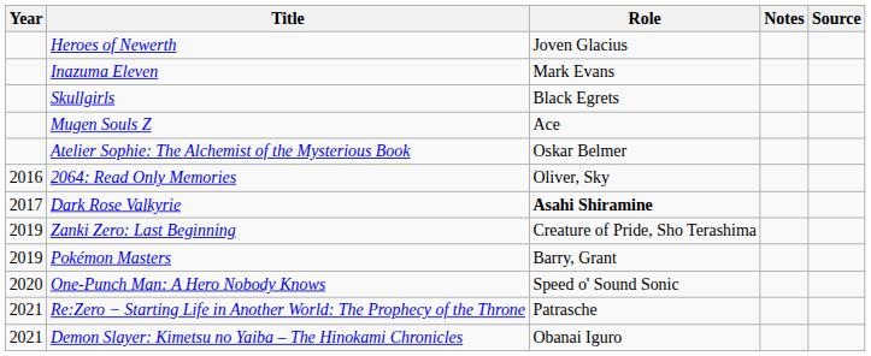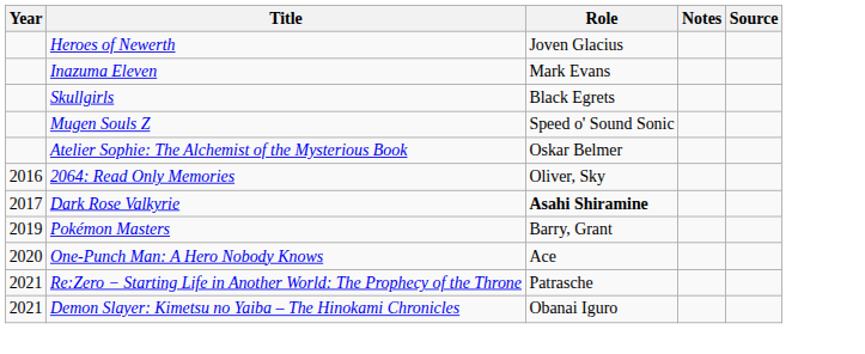 <table class="wikitable sortable">
 <tr>
 <th>Year</th>
 <th>Title</th>
 <th>Role</th>
 <th>Notes</th>
 <th>Source</th>
 </tr>
 <tr>
 <td></td>
 <td><em><a href='#'>Heroes of Newerth</a></em></td>
 <td>Joven Glacius</td>
 <td></td>
 <td></td>
 </tr>
 <tr>
 <td></td>
 <td><em><a href='#'>Inazuma Eleven</a></em></td>
 <td>Mark Evans</td>
 <td></td>
 <td></td>
 </tr>
 <tr>
 <td></td>
 <td><em><a href='#'>Skullgirls</a></em></td>
 <td>Black Egrets</td>
 <td></td>
 <td></td>
 </tr>
 <tr>
 <td></td>
 <td><em><a href='#'>Mugen Souls Z</a></em></td>
-<td>Ace</td>
+<td>Speed o' Sound Sonic</td>
 <td></td>
 <td></td>
 </tr>
 <tr>
 <td></td>
 <td><em><a href='#'>Atelier Sophie: The Alchemist of the Mysterious Book</a></em></td>
 <td>Oskar Belmer</td>
 <td></td>
 <td></td>
 </tr>
 <tr>
 <td>2016</td>
 <td><em><a href='#'>2064: Read Only Memories</a></em></td>
 <td>Oliver, Sky</td>
 <td></td>
 <td></td>
 </tr>
 <tr>
 <td>2017</td>
 <td><em><a href='#'>Dark Rose Valkyrie</a></em></td>
 <td><strong>Asahi Shiramine</strong></td>
 <td></td>
 <td></td>
 </tr>
 <tr>
 <td>2019</td>
-<td><em><a href='#'>Zanki Zero: Last Beginning</a></em></td>
-<td>Creature of Pride, Sho Terashima</td>
-<td></td>
-<td></td>
-</tr>
-<tr>
-<td>2019</td>
 <td><em><a href='#'>Pokémon Masters</a></em></td>
 <td>Barry, Grant</td>
 <td></td>
 <td></td>
 </tr>
 <tr>
 <td>2020</td>
 <td><em><a href='#'>One-Punch Man: A Hero Nobody Knows</a></em></td>
-<td>Speed o' Sound Sonic</td>
+<td>Ace</td>
 <td></td>
 <td></td>
 </tr>
 <tr>
 <td>2021</td>
 <td><em><a href='#'>Re:Zero − Starting Life in Another World: The Prophecy of the Throne</a></em></td>
 <td>Patrasche</td>
 <td></td>
 <td></td>
 </tr>
 <tr>
 <td>2021</td>
 <td><em><a href='#'>Demon Slayer: Kimetsu no Yaiba – The Hinokami Chronicles</a></em></td>
 <td>Obanai Iguro</td>
 <td></td>
 <td></td>
 </tr>
 </table>
